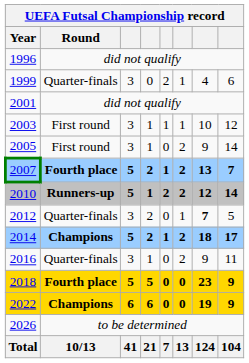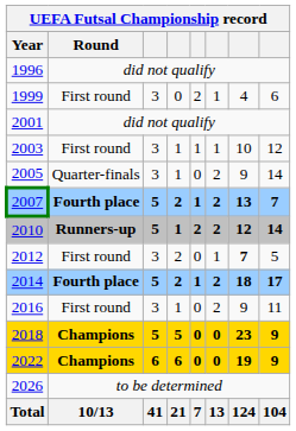 <table class="wikitable" style="text-align: center;font-size:90%;">
 <tr>
 <th colspan=9><a href='#'>UEFA Futsal Championship</a> record</th>
 </tr>
 <tr>
 <th>Year</th>
 <th>Round</th>
 <th></th>
 <th></th>
 <th></th>
 <th></th>
 <th></th>
 <th></th>
 </tr>
 <tr>
 <td> <a href='#'>1996</a></td>
 <td colspan=8><em>did not qualify</em></td>
 </tr>
 <tr>
 <td> <a href='#'>1999</a></td>
-<td>Quarter-finals</td>
+<td>First round</td>
 <td>3</td>
 <td>0</td>
 <td>2</td>
 <td>1</td>
 <td>4</td>
 <td>6</td>
 </tr>
 <tr>
 <td> <a href='#'>2001</a></td>
 <td colspan=8><em>did not qualify</em></td>
 </tr>
 <tr>
 <td> <a href='#'>2003</a></td>
 <td>First round</td>
 <td>3</td>
 <td>1</td>
 <td>1</td>
 <td>1</td>
 <td>10</td>
 <td>12</td>
 </tr>
 <tr>
 <td> <a href='#'>2005</a></td>
-<td>First round</td>
+<td>Quarter-finals</td>
 <td>3</td>
 <td>1</td>
 <td>0</td>
 <td>2</td>
 <td>9</td>
 <td>14</td>
 </tr>
 <tr bgcolor=#9acdff>
 <td style="border: 3px solid green"> <a href='#'>2007</a></td>
 <td><strong>Fourth place</strong></td>
 <td><strong>5</strong></td>
 <td><strong>2</strong></td>
 <td><strong>1</strong></td>
 <td><strong>2</strong></td>
 <td><strong>13</strong></td>
 <td><strong>7</strong></td>
 </tr>
 <tr bgcolor=silver>
 <td> <a href='#'>2010</a></td>
 <td><strong>Runners-up</strong></td>
 <td><strong>5</strong></td>
 <td><strong>1</strong></td>
 <td><strong>2</strong></td>
 <td><strong>2</strong></td>
 <td><strong>12</strong></td>
 <td><strong>14</strong></td>
 </tr>
 <tr>
 <td> <a href='#'>2012</a></td>
-<td>Quarter-finals</td>
+<td>First round</td>
 <td>3</td>
 <td>2</td>
 <td>0</td>
 <td>1</td>
 <td><strong>7</strong></td>
 <td>5</td>
 </tr>
 <tr bgcolor=#9acdff>
 <td> <a href='#'>2014</a></td>
-<td><strong>Champions</strong></td>
+<td><strong>Fourth place</strong></td>
 <td><strong>5</strong></td>
 <td><strong>2</strong></td>
 <td><strong>1</strong></td>
 <td><strong>2</strong></td>
 <td><strong>18</strong></td>
 <td><strong>17</strong></td>
 </tr>
 <tr>
 <td> <a href='#'>2016</a></td>
-<td>Quarter-finals</td>
+<td>First round</td>
 <td>3</td>
 <td>1</td>
 <td>0</td>
 <td>2</td>
 <td>9</td>
 <td>11</td>
 </tr>
 <tr bgcolor=gold>
 <td> <a href='#'>2018</a></td>
-<td><strong>Fourth place</strong></td>
+<td><strong>Champions</strong></td>
 <td><strong>5</strong></td>
 <td><strong>5</strong></td>
 <td><strong>0</strong></td>
 <td><strong>0</strong></td>
 <td><strong>23</strong></td>
 <td><strong>9</strong></td>
 </tr>
 <tr bgcolor=gold>
 <td> <a href='#'>2022</a></td>
 <td><strong>Champions</strong></td>
 <td><strong>6</strong></td>
 <td><strong>6</strong></td>
 <td><strong>0</strong></td>
 <td><strong>0</strong></td>
 <td><strong>19</strong></td>
 <td><strong>9</strong></td>
 </tr>
 <tr>
 <td> <a href='#'>2026</a></td>
 <td colspan=8><em>to be determined</em></td>
 </tr>
 <tr>
 <th><strong>Total</strong></th>
 <th>10/13</th>
 <th>41</th>
 <th>21</th>
 <th>7</th>
 <th>13</th>
 <th>124</th>
 <th>104</th>
 </tr>
 </table>
